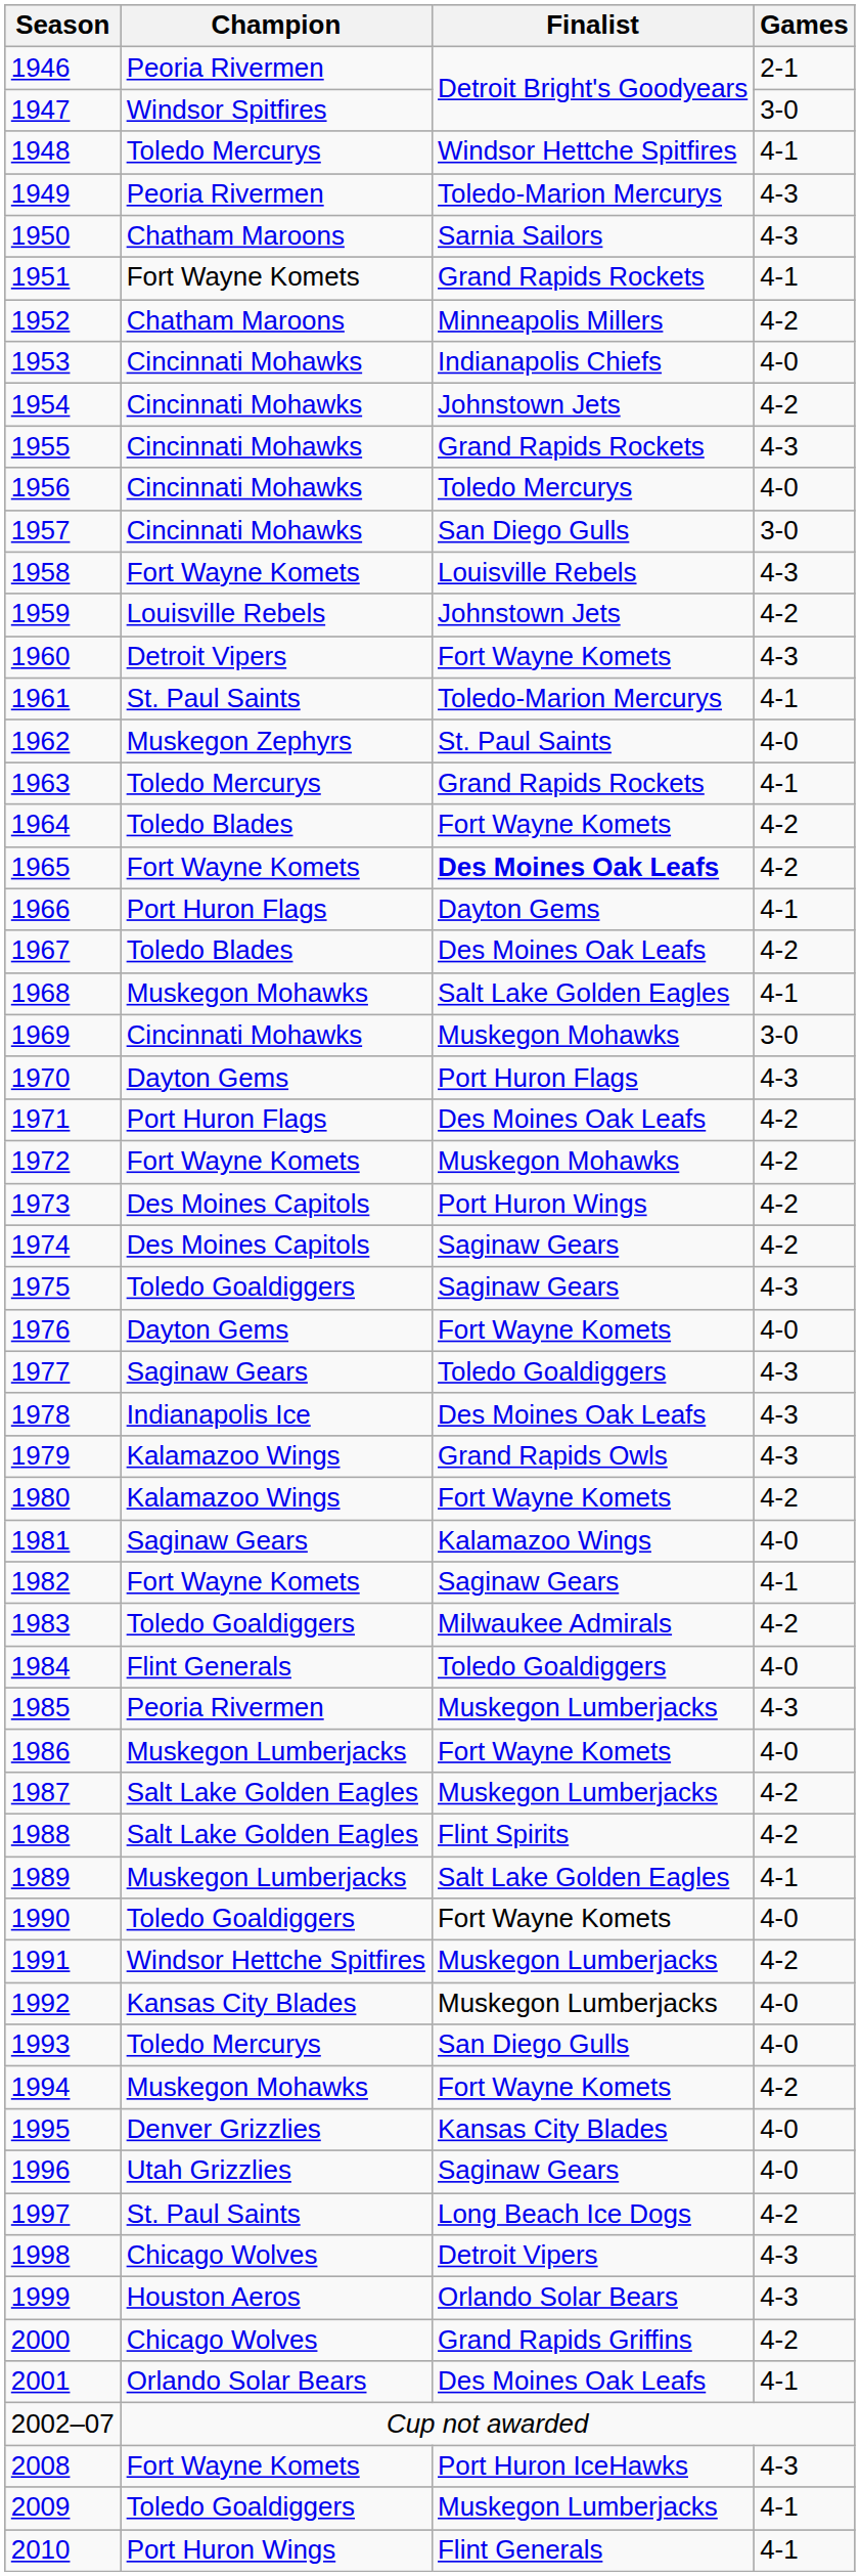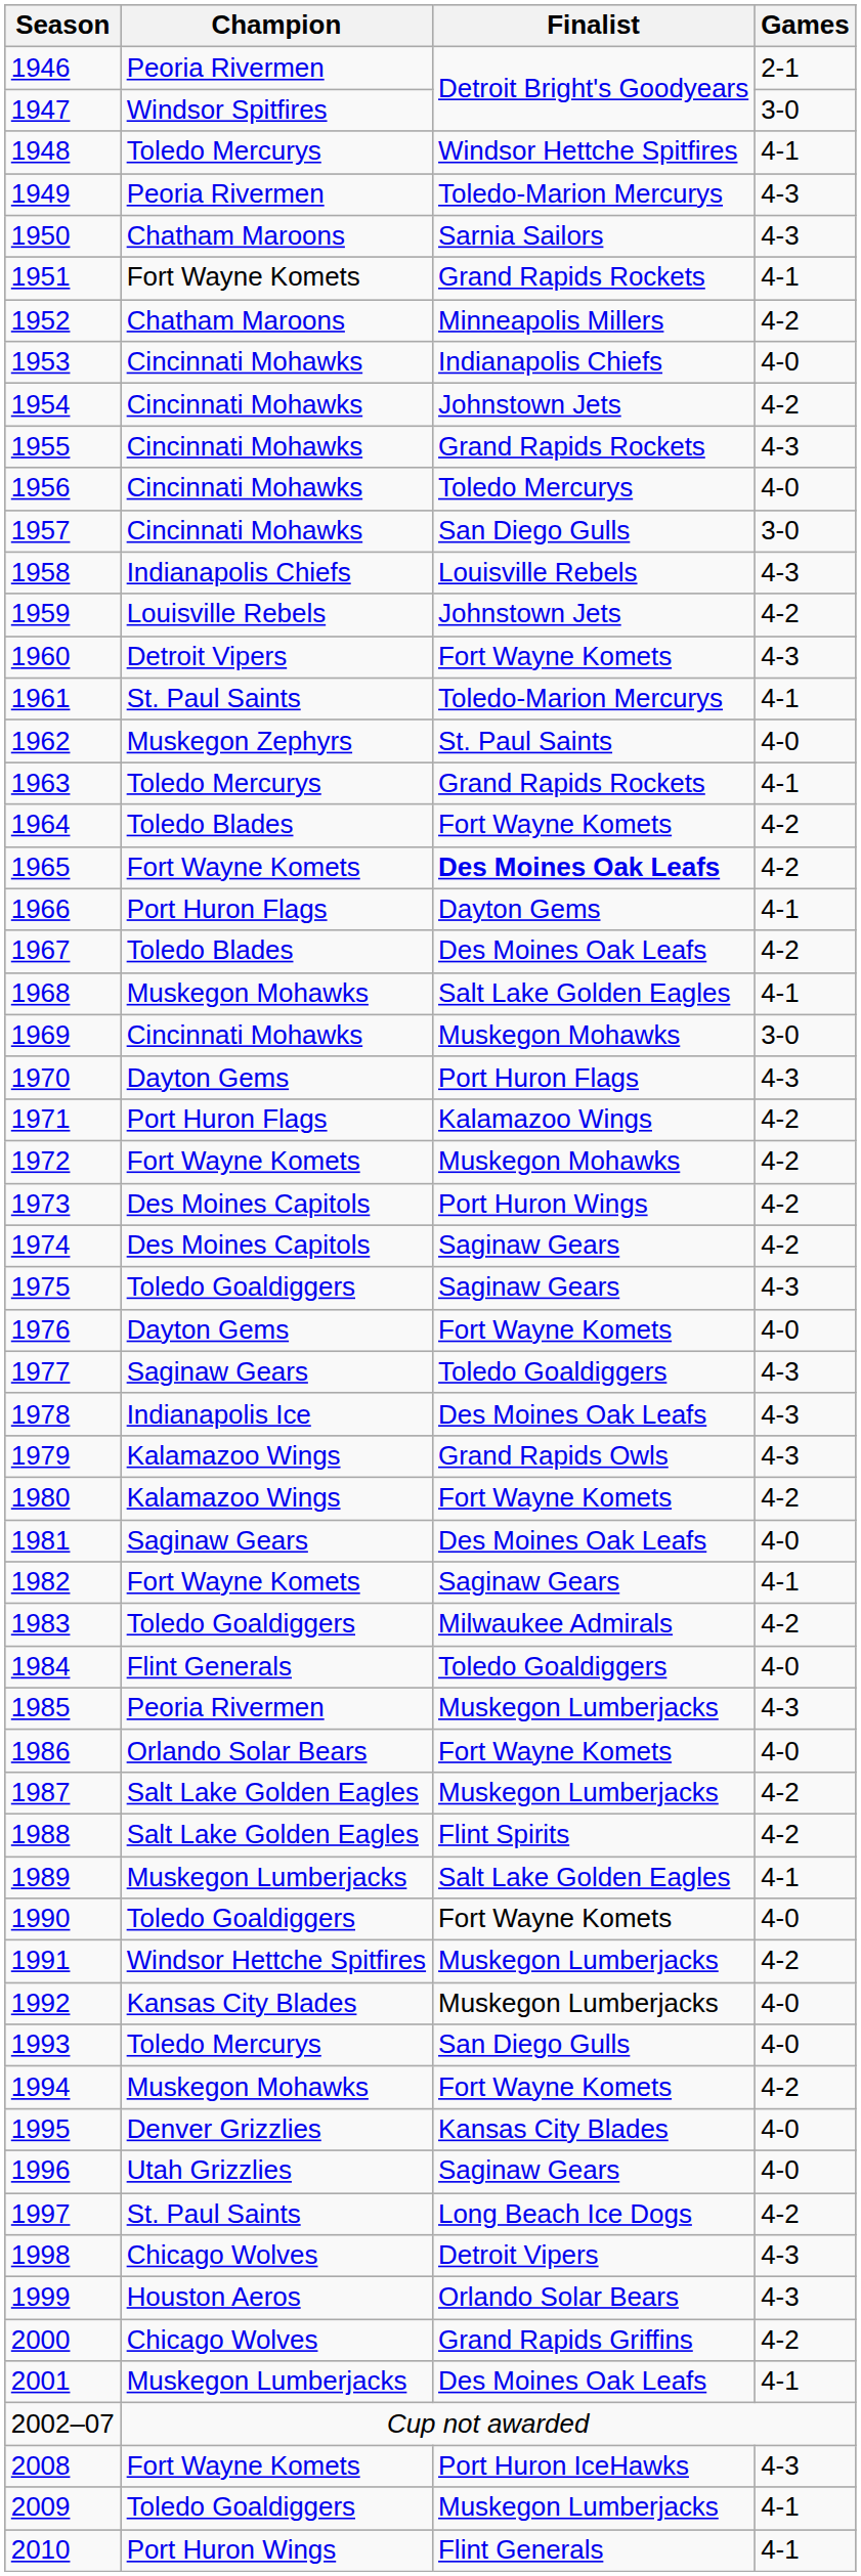 <table class="wikitable">
 <tr>
 <th>Season</th>
 <th>Champion</th>
 <th>Finalist</th>
 <th>Games</th>
 </tr>
 <tr>
 <td><a href='#'>1946</a></td>
 <td><a href='#'>Peoria Rivermen</a></td>
 <td rowspan="2"><a href='#'>Detroit Bright's Goodyears</a></td>
 <td>2-1</td>
 </tr>
 <tr>
 <td><a href='#'>1947</a></td>
 <td><a href='#'>Windsor Spitfires</a></td>
 <td>3-0</td>
 </tr>
 <tr>
 <td><a href='#'>1948</a></td>
 <td><a href='#'>Toledo Mercurys</a></td>
 <td><a href='#'>Windsor Hettche Spitfires</a></td>
 <td>4-1</td>
 </tr>
 <tr>
 <td><a href='#'>1949</a></td>
 <td><a href='#'>Peoria Rivermen</a></td>
 <td><a href='#'>Toledo-Marion Mercurys</a></td>
 <td>4-3</td>
 </tr>
 <tr>
 <td><a href='#'>1950</a></td>
 <td><a href='#'>Chatham Maroons</a></td>
 <td><a href='#'>Sarnia Sailors</a></td>
 <td>4-3</td>
 </tr>
 <tr>
 <td><a href='#'>1951</a></td>
 <td>Fort Wayne Komets</td>
 <td><a href='#'>Grand Rapids Rockets</a></td>
 <td>4-1</td>
 </tr>
 <tr>
 <td><a href='#'>1952</a></td>
 <td><a href='#'>Chatham Maroons</a></td>
 <td><a href='#'>Minneapolis Millers</a></td>
 <td>4-2</td>
 </tr>
 <tr>
 <td><a href='#'>1953</a></td>
 <td><a href='#'>Cincinnati Mohawks</a></td>
 <td><a href='#'>Indianapolis Chiefs</a></td>
 <td>4-0</td>
 </tr>
 <tr>
 <td><a href='#'>1954</a></td>
 <td><a href='#'>Cincinnati Mohawks</a></td>
 <td><a href='#'>Johnstown Jets</a></td>
 <td>4-2</td>
 </tr>
 <tr>
 <td><a href='#'>1955</a></td>
 <td><a href='#'>Cincinnati Mohawks</a></td>
 <td><a href='#'>Grand Rapids Rockets</a></td>
 <td>4-3</td>
 </tr>
 <tr>
 <td><a href='#'>1956</a></td>
 <td><a href='#'>Cincinnati Mohawks</a></td>
 <td><a href='#'>Toledo Mercurys</a></td>
 <td>4-0</td>
 </tr>
 <tr>
 <td><a href='#'>1957</a></td>
 <td><a href='#'>Cincinnati Mohawks</a></td>
 <td><a href='#'>San Diego Gulls</a></td>
 <td>3-0</td>
 </tr>
 <tr>
 <td><a href='#'>1958</a></td>
-<td><a href='#'>Fort Wayne Komets</a></td>
+<td><a href='#'>Indianapolis Chiefs</a></td>
 <td><a href='#'>Louisville Rebels</a></td>
 <td>4-3</td>
 </tr>
 <tr>
 <td><a href='#'>1959</a></td>
 <td><a href='#'>Louisville Rebels</a></td>
 <td><a href='#'>Johnstown Jets</a></td>
 <td>4-2</td>
 </tr>
 <tr>
 <td><a href='#'>1960</a></td>
 <td><a href='#'>Detroit Vipers</a></td>
 <td><a href='#'>Fort Wayne Komets</a></td>
 <td>4-3</td>
 </tr>
 <tr>
 <td><a href='#'>1961</a></td>
 <td><a href='#'>St. Paul Saints</a></td>
 <td><a href='#'>Toledo-Marion Mercurys</a></td>
 <td>4-1</td>
 </tr>
 <tr>
 <td><a href='#'>1962</a></td>
 <td><a href='#'>Muskegon Zephyrs</a></td>
 <td><a href='#'>St. Paul Saints</a></td>
 <td>4-0</td>
 </tr>
 <tr>
 <td><a href='#'>1963</a></td>
 <td><a href='#'>Toledo Mercurys</a></td>
 <td><a href='#'>Grand Rapids Rockets</a></td>
 <td>4-1</td>
 </tr>
 <tr>
 <td><a href='#'>1964</a></td>
 <td><a href='#'>Toledo Blades</a></td>
 <td><a href='#'>Fort Wayne Komets</a></td>
 <td>4-2</td>
 </tr>
 <tr>
 <td><a href='#'>1965</a></td>
 <td><a href='#'>Fort Wayne Komets</a></td>
 <td><strong><a href='#'>Des Moines Oak Leafs</a></strong></td>
 <td>4-2</td>
 </tr>
 <tr>
 <td><a href='#'>1966</a></td>
 <td><a href='#'>Port Huron Flags</a></td>
 <td><a href='#'>Dayton Gems</a></td>
 <td>4-1</td>
 </tr>
 <tr>
 <td><a href='#'>1967</a></td>
 <td><a href='#'>Toledo Blades</a></td>
 <td><a href='#'>Des Moines Oak Leafs</a></td>
 <td>4-2</td>
 </tr>
 <tr>
 <td><a href='#'>1968</a></td>
 <td><a href='#'>Muskegon Mohawks</a></td>
 <td><a href='#'>Salt Lake Golden Eagles</a></td>
 <td>4-1</td>
 </tr>
 <tr>
 <td><a href='#'>1969</a></td>
 <td><a href='#'>Cincinnati Mohawks</a></td>
 <td><a href='#'>Muskegon Mohawks</a></td>
 <td>3-0</td>
 </tr>
 <tr>
 <td><a href='#'>1970</a></td>
 <td><a href='#'>Dayton Gems</a></td>
 <td><a href='#'>Port Huron Flags</a></td>
 <td>4-3</td>
 </tr>
 <tr>
 <td><a href='#'>1971</a></td>
 <td><a href='#'>Port Huron Flags</a></td>
-<td><a href='#'>Des Moines Oak Leafs</a></td>
+<td><a href='#'>Kalamazoo Wings</a></td>
 <td>4-2</td>
 </tr>
 <tr>
 <td><a href='#'>1972</a></td>
 <td><a href='#'>Fort Wayne Komets</a></td>
 <td><a href='#'>Muskegon Mohawks</a></td>
 <td>4-2</td>
 </tr>
 <tr>
 <td><a href='#'>1973</a></td>
 <td><a href='#'>Des Moines Capitols</a></td>
 <td><a href='#'>Port Huron Wings</a></td>
 <td>4-2</td>
 </tr>
 <tr>
 <td><a href='#'>1974</a></td>
 <td><a href='#'>Des Moines Capitols</a></td>
 <td><a href='#'>Saginaw Gears</a></td>
 <td>4-2</td>
 </tr>
 <tr>
 <td><a href='#'>1975</a></td>
 <td><a href='#'>Toledo Goaldiggers</a></td>
 <td><a href='#'>Saginaw Gears</a></td>
 <td>4-3</td>
 </tr>
 <tr>
 <td><a href='#'>1976</a></td>
 <td><a href='#'>Dayton Gems</a></td>
 <td><a href='#'>Fort Wayne Komets</a></td>
 <td>4-0</td>
 </tr>
 <tr>
 <td><a href='#'>1977</a></td>
 <td><a href='#'>Saginaw Gears</a></td>
 <td><a href='#'>Toledo Goaldiggers</a></td>
 <td>4-3</td>
 </tr>
 <tr>
 <td><a href='#'>1978</a></td>
 <td><a href='#'>Indianapolis Ice</a></td>
 <td><a href='#'>Des Moines Oak Leafs</a></td>
 <td>4-3</td>
 </tr>
 <tr>
 <td><a href='#'>1979</a></td>
 <td><a href='#'>Kalamazoo Wings</a></td>
 <td><a href='#'>Grand Rapids Owls</a></td>
 <td>4-3</td>
 </tr>
 <tr>
 <td><a href='#'>1980</a></td>
 <td><a href='#'>Kalamazoo Wings</a></td>
 <td><a href='#'>Fort Wayne Komets</a></td>
 <td>4-2</td>
 </tr>
 <tr>
 <td><a href='#'>1981</a></td>
 <td><a href='#'>Saginaw Gears</a></td>
-<td><a href='#'>Kalamazoo Wings</a></td>
+<td><a href='#'>Des Moines Oak Leafs</a></td>
 <td>4-0</td>
 </tr>
 <tr>
 <td><a href='#'>1982</a></td>
 <td><a href='#'>Fort Wayne Komets</a></td>
 <td><a href='#'>Saginaw Gears</a></td>
 <td>4-1</td>
 </tr>
 <tr>
 <td><a href='#'>1983</a></td>
 <td><a href='#'>Toledo Goaldiggers</a></td>
 <td><a href='#'>Milwaukee Admirals</a></td>
 <td>4-2</td>
 </tr>
 <tr>
 <td><a href='#'>1984</a></td>
 <td><a href='#'>Flint Generals</a></td>
 <td><a href='#'>Toledo Goaldiggers</a></td>
 <td>4-0</td>
 </tr>
 <tr>
 <td><a href='#'>1985</a></td>
 <td><a href='#'>Peoria Rivermen</a></td>
 <td><a href='#'>Muskegon Lumberjacks</a></td>
 <td>4-3</td>
 </tr>
 <tr>
 <td><a href='#'>1986</a></td>
-<td><a href='#'>Muskegon Lumberjacks</a></td>
+<td><a href='#'>Orlando Solar Bears</a></td>
 <td><a href='#'>Fort Wayne Komets</a></td>
 <td>4-0</td>
 </tr>
 <tr>
 <td><a href='#'>1987</a></td>
 <td><a href='#'>Salt Lake Golden Eagles</a></td>
 <td><a href='#'>Muskegon Lumberjacks</a></td>
 <td>4-2</td>
 </tr>
 <tr>
 <td><a href='#'>1988</a></td>
 <td><a href='#'>Salt Lake Golden Eagles</a></td>
 <td><a href='#'>Flint Spirits</a></td>
 <td>4-2</td>
 </tr>
 <tr>
 <td><a href='#'>1989</a></td>
 <td><a href='#'>Muskegon Lumberjacks</a></td>
 <td><a href='#'>Salt Lake Golden Eagles</a></td>
 <td>4-1</td>
 </tr>
 <tr>
 <td><a href='#'>1990</a></td>
 <td><a href='#'>Toledo Goaldiggers</a></td>
 <td>Fort Wayne Komets</td>
 <td>4-0</td>
 </tr>
 <tr>
 <td><a href='#'>1991</a></td>
 <td><a href='#'>Windsor Hettche Spitfires</a></td>
 <td><a href='#'>Muskegon Lumberjacks</a></td>
 <td>4-2</td>
 </tr>
 <tr>
 <td><a href='#'>1992</a></td>
 <td><a href='#'>Kansas City Blades</a></td>
 <td>Muskegon Lumberjacks</td>
 <td>4-0</td>
 </tr>
 <tr>
 <td><a href='#'>1993</a></td>
 <td><a href='#'>Toledo Mercurys</a></td>
 <td><a href='#'>San Diego Gulls</a></td>
 <td>4-0</td>
 </tr>
 <tr>
 <td><a href='#'>1994</a></td>
 <td><a href='#'>Muskegon Mohawks</a></td>
 <td><a href='#'>Fort Wayne Komets</a></td>
 <td>4-2</td>
 </tr>
 <tr>
 <td><a href='#'>1995</a></td>
 <td><a href='#'>Denver Grizzlies</a></td>
 <td><a href='#'>Kansas City Blades</a></td>
 <td>4-0</td>
 </tr>
 <tr>
 <td><a href='#'>1996</a></td>
 <td><a href='#'>Utah Grizzlies</a></td>
 <td><a href='#'>Saginaw Gears</a></td>
 <td>4-0</td>
 </tr>
 <tr>
 <td><a href='#'>1997</a></td>
 <td><a href='#'>St. Paul Saints</a></td>
 <td><a href='#'>Long Beach Ice Dogs</a></td>
 <td>4-2</td>
 </tr>
 <tr>
 <td><a href='#'>1998</a></td>
 <td><a href='#'>Chicago Wolves</a></td>
 <td><a href='#'>Detroit Vipers</a></td>
 <td>4-3</td>
 </tr>
 <tr>
 <td><a href='#'>1999</a></td>
 <td><a href='#'>Houston Aeros</a></td>
 <td><a href='#'>Orlando Solar Bears</a></td>
 <td>4-3</td>
 </tr>
 <tr>
 <td><a href='#'>2000</a></td>
 <td><a href='#'>Chicago Wolves</a></td>
 <td><a href='#'>Grand Rapids Griffins</a></td>
 <td>4-2</td>
 </tr>
 <tr>
 <td><a href='#'>2001</a></td>
-<td><a href='#'>Orlando Solar Bears</a></td>
+<td><a href='#'>Muskegon Lumberjacks</a></td>
 <td><a href='#'>Des Moines Oak Leafs</a></td>
 <td>4-1</td>
 </tr>
 <tr>
 <td>2002–07</td>
 <td colspan=3 style="text-align:center;"><em>Cup not awarded</em></td>
 </tr>
 <tr>
 <td><a href='#'>2008</a></td>
 <td><a href='#'>Fort Wayne Komets</a></td>
 <td><a href='#'>Port Huron IceHawks</a></td>
 <td>4-3</td>
 </tr>
 <tr>
 <td><a href='#'>2009</a></td>
 <td><a href='#'>Toledo Goaldiggers</a></td>
 <td><a href='#'>Muskegon Lumberjacks</a></td>
 <td>4-1</td>
 </tr>
 <tr>
 <td><a href='#'>2010</a></td>
 <td><a href='#'>Port Huron Wings</a></td>
 <td><a href='#'>Flint Generals</a></td>
 <td>4-1</td>
 </tr>
 </table>
